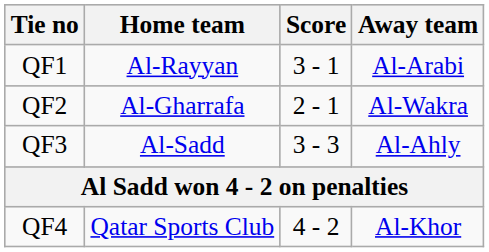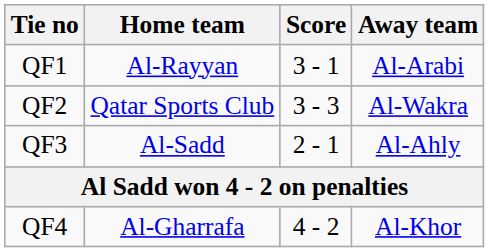 <table class="wikitable" style="text-align: center">
 <tr>
 <th>Tie no</th>
 <th>Home team</th>
 <th>Score</th>
 <th>Away team</th>
 </tr>
 <tr>
 <td>QF1</td>
 <td><a href='#'>Al-Rayyan</a></td>
 <td>3 - 1</td>
 <td><a href='#'>Al-Arabi</a></td>
 </tr>
 <tr>
 <td>QF2</td>
-<td><a href='#'>Al-Gharrafa</a></td>
-<td>2 - 1</td>
+<td><a href='#'>Qatar Sports Club</a></td>
+<td>3 - 3</td>
 <td><a href='#'>Al-Wakra</a></td>
 </tr>
 <tr>
 <td>QF3</td>
 <td><a href='#'>Al-Sadd</a></td>
-<td>3 - 3</td>
+<td>2 - 1</td>
 <td><a href='#'>Al-Ahly</a></td>
 </tr>
 <tr>
 <th colspan="4">Al Sadd won 4 - 2 on penalties</th>
 </tr>
 <tr>
 <td>QF4</td>
-<td><a href='#'>Qatar Sports Club</a></td>
+<td><a href='#'>Al-Gharrafa</a></td>
 <td>4 - 2</td>
 <td><a href='#'>Al-Khor</a></td>
 </tr>
 </table>
